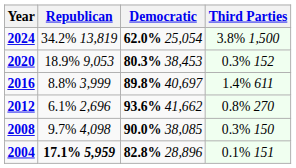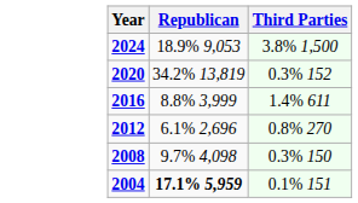 <table class="wikitable" style="float:right; font-size:95%;">
 <tr bgcolor=lightgrey>
 <th>Year</th>
 <th><a href='#'>Republican</a></th>
-<th><a href='#'>Democratic</a></th>
 <th><a href='#'>Third Parties</a></th>
 </tr>
 <tr>
 <td style="text-align:center;" ><strong><a href='#'>2024</a></strong></td>
-<td style="text-align:center;" >34.2% <em>13,819</em></td>
-<td style="text-align:center;" ><strong>62.0%</strong> <em>25,054</em></td>
+<td style="text-align:center;" >18.9% <em>9,053</em></td>
 <td style="text-align:center; background:honeyDew;">3.8% <em>1,500</em></td>
 </tr>
 <tr>
 <td style="text-align:center;" ><strong><a href='#'>2020</a></strong></td>
-<td style="text-align:center;" >18.9% <em>9,053</em></td>
-<td style="text-align:center;" ><strong>80.3%</strong> <em>38,453</em></td>
+<td style="text-align:center;" >34.2% <em>13,819</em></td>
 <td style="text-align:center; background:honeyDew;">0.3% <em>152</em></td>
 </tr>
 <tr>
 <td style="text-align:center;" ><strong><a href='#'>2016</a></strong></td>
 <td style="text-align:center;" >8.8% <em>3,999</em></td>
-<td style="text-align:center;" ><strong>89.8%</strong> <em>40,697</em></td>
 <td style="text-align:center; background:honeyDew;">1.4% <em>611</em></td>
 </tr>
 <tr>
 <td style="text-align:center;" ><strong><a href='#'>2012</a></strong></td>
 <td style="text-align:center;" >6.1% <em>2,696</em></td>
-<td style="text-align:center;" ><strong>93.6%</strong> <em>41,662</em></td>
 <td style="text-align:center; background:honeyDew;">0.8% <em>270</em></td>
 </tr>
 <tr>
 <td style="text-align:center;" ><strong><a href='#'>2008</a></strong></td>
 <td style="text-align:center;" >9.7% <em>4,098</em></td>
-<td style="text-align:center;" ><strong>90.0%</strong> <em>38,085</em></td>
 <td style="text-align:center; background:honeyDew;">0.3% <em>150</em></td>
 </tr>
 <tr>
 <td style="text-align:center;" ><strong><a href='#'>2004</a></strong></td>
 <td style="text-align:center;" ><strong>17.1% <em>5,959</em></strong></td>
-<td style="text-align:center;" ><strong>82.8%</strong> <em>28,896</em></td>
 <td style="text-align:center; background:honeyDew;">0.1% <em>151</em></td>
 </tr>
 </table>
